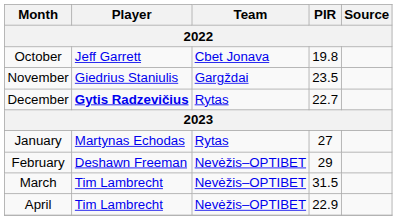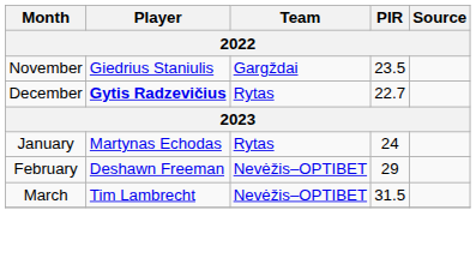 <table class="wikitable sortable" style="text-align: center">
 <tr>
 <th>Month</th>
 <th>Player</th>
 <th>Team</th>
 <th>PIR</th>
 <th>Source</th>
 </tr>
 <tr>
 <th colspan=5>2022</th>
-</tr>
-<tr>
-<td>October</td>
-<td align="left"> <a href='#'>Jeff Garrett</a></td>
-<td align="left"><a href='#'>Cbet Jonava</a></td>
-<td>19.8</td>
-<td></td>
 </tr>
 <tr>
 <td>November</td>
 <td align="left"> <a href='#'>Giedrius Staniulis</a></td>
 <td align="left"><a href='#'>Gargždai</a></td>
 <td>23.5</td>
 <td></td>
 </tr>
 <tr>
 <td>December</td>
 <td align="left"><strong> <a href='#'>Gytis Radzevičius</a></strong></td>
 <td align="left"><a href='#'>Rytas</a></td>
 <td>22.7</td>
 <td></td>
 </tr>
 <tr>
 <th colspan=5>2023</th>
 </tr>
 <tr>
 <td>January</td>
 <td align="left"> <a href='#'>Martynas Echodas</a></td>
 <td align="left"><a href='#'>Rytas</a></td>
-<td>27</td>
+<td>24</td>
 <td></td>
 </tr>
 <tr>
 <td>February</td>
 <td align="left"> <a href='#'>Deshawn Freeman</a></td>
 <td align="left"><a href='#'>Nevėžis–OPTIBET</a></td>
 <td>29</td>
 <td></td>
 </tr>
 <tr>
 <td>March</td>
 <td align="left"> <a href='#'>Tim Lambrecht</a></td>
 <td align="left"><a href='#'>Nevėžis–OPTIBET</a></td>
 <td>31.5</td>
 <td></td>
 </tr>
 <tr>
-<td>April</td>
-<td align="left"> <a href='#'>Tim Lambrecht</a></td>
-<td align="left"><a href='#'>Nevėžis–OPTIBET</a></td>
-<td>22.9</td>
-<td></td>
-</tr>
-<tr>
 </tr>
 </table>
